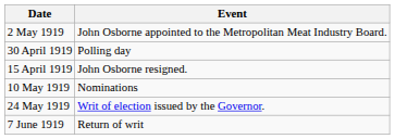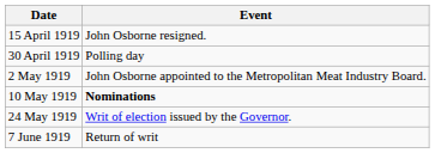 <table class="wikitable">
 <tr>
 <th>Date</th>
 <th>Event</th>
 </tr>
 <tr>
-<td>2 May 1919</td>
-<td>John Osborne appointed to the Metropolitan Meat Industry Board.</td>
+<td>15 April 1919</td>
+<td>John Osborne resigned.</td>
 </tr>
 <tr>
 <td>30 April 1919</td>
 <td>Polling day</td>
 </tr>
 <tr>
-<td>15 April 1919</td>
-<td>John Osborne resigned.</td>
+<td>2 May 1919</td>
+<td>John Osborne appointed to the Metropolitan Meat Industry Board.</td>
 </tr>
 <tr>
 <td>10 May 1919</td>
-<td>Nominations</td>
+<td><strong>Nominations</strong></td>
 </tr>
 <tr>
 <td>24 May 1919</td>
 <td><a href='#'>Writ of election</a> issued by the <a href='#'>Governor</a>.</td>
 </tr>
 <tr>
 <td>7 June 1919</td>
 <td>Return of writ</td>
 </tr>
 </table>
